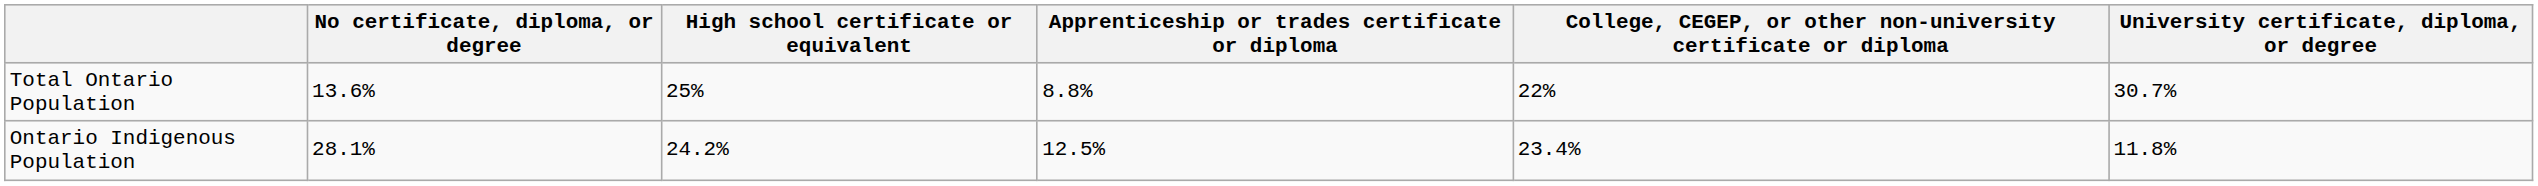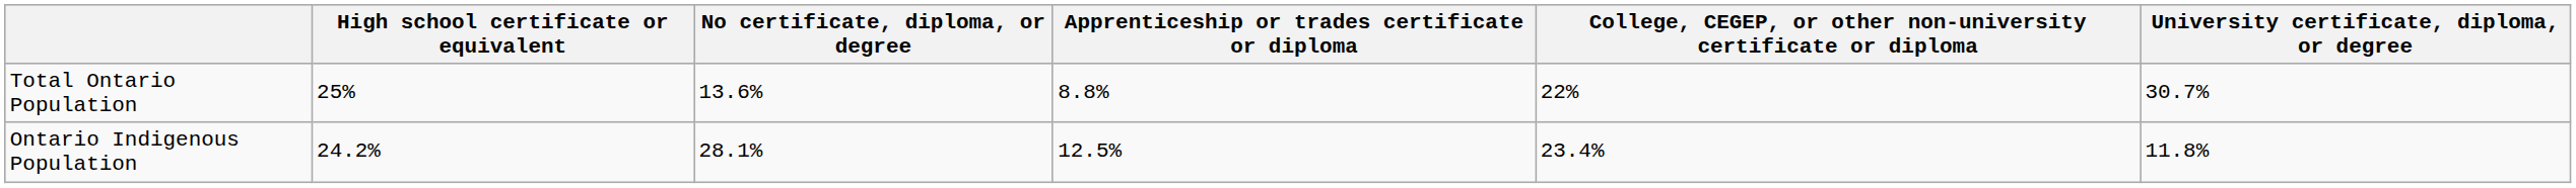 <table class="wikitable">
 <tr>
 <th></th>
+<th>High school certificate or equivalent</th>
 <th>No certificate, diploma, or degree</th>
-<th>High school certificate or equivalent</th>
 <th>Apprenticeship or trades certificate or diploma</th>
 <th>College, CEGEP, or other non-university certificate or diploma</th>
 <th>University certificate, diploma, or degree</th>
 </tr>
 <tr>
 <td>Total Ontario Population</td>
+<td>25%</td>
 <td>13.6%</td>
-<td>25%</td>
 <td>8.8%</td>
 <td>22%</td>
 <td>30.7%</td>
 </tr>
 <tr>
 <td>Ontario Indigenous Population</td>
+<td>24.2%</td>
 <td>28.1%</td>
-<td>24.2%</td>
 <td>12.5%</td>
 <td>23.4%</td>
 <td>11.8%</td>
 </tr>
 </table>
